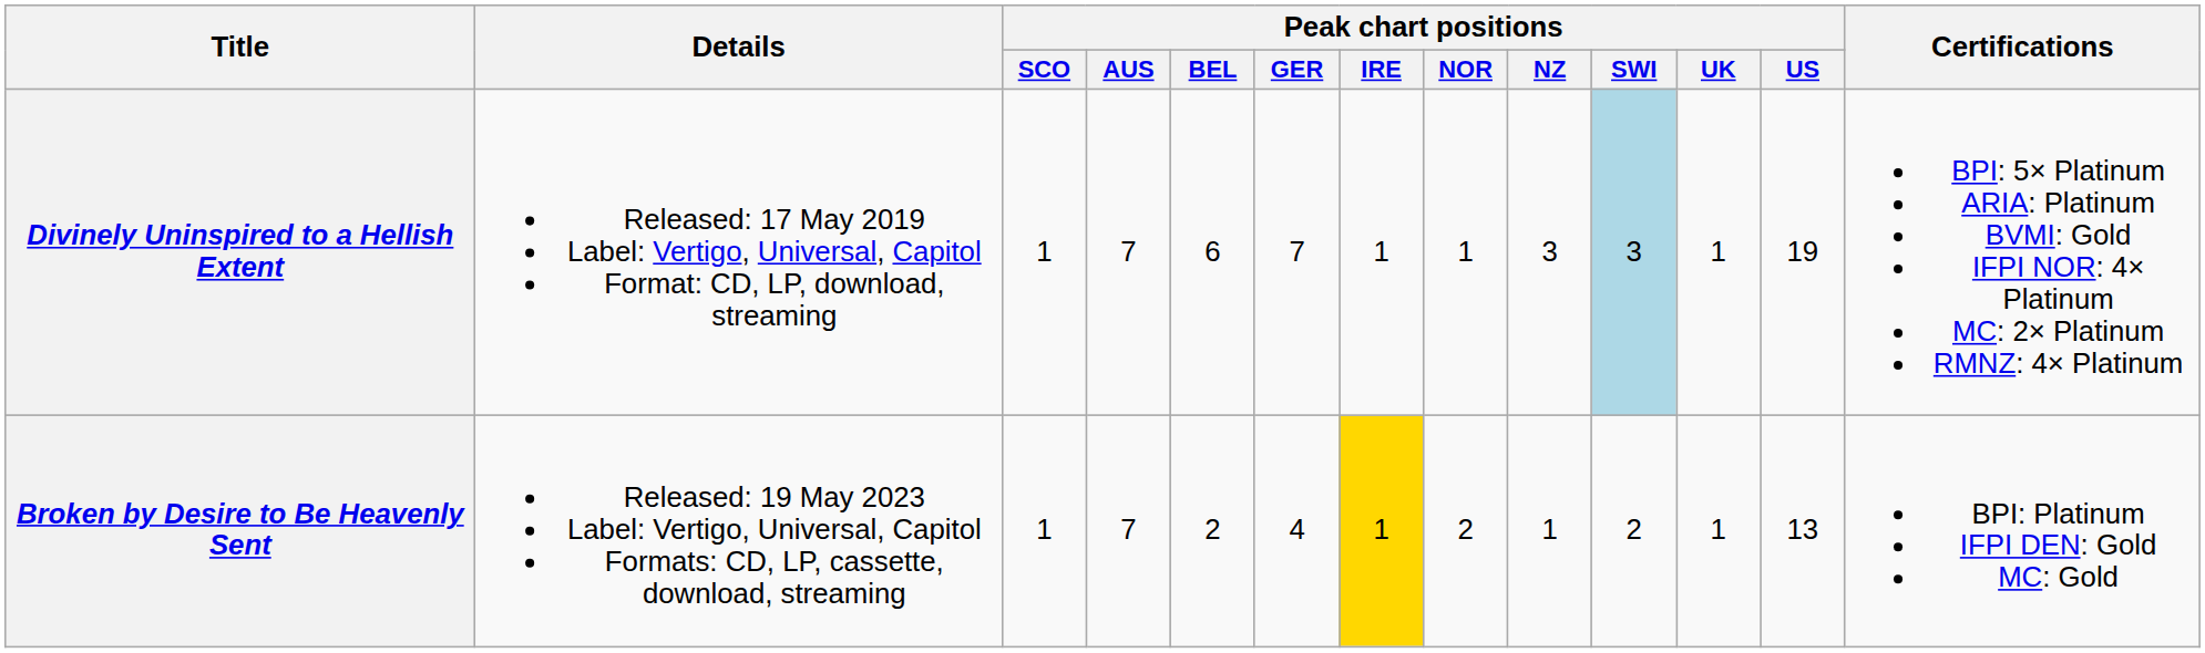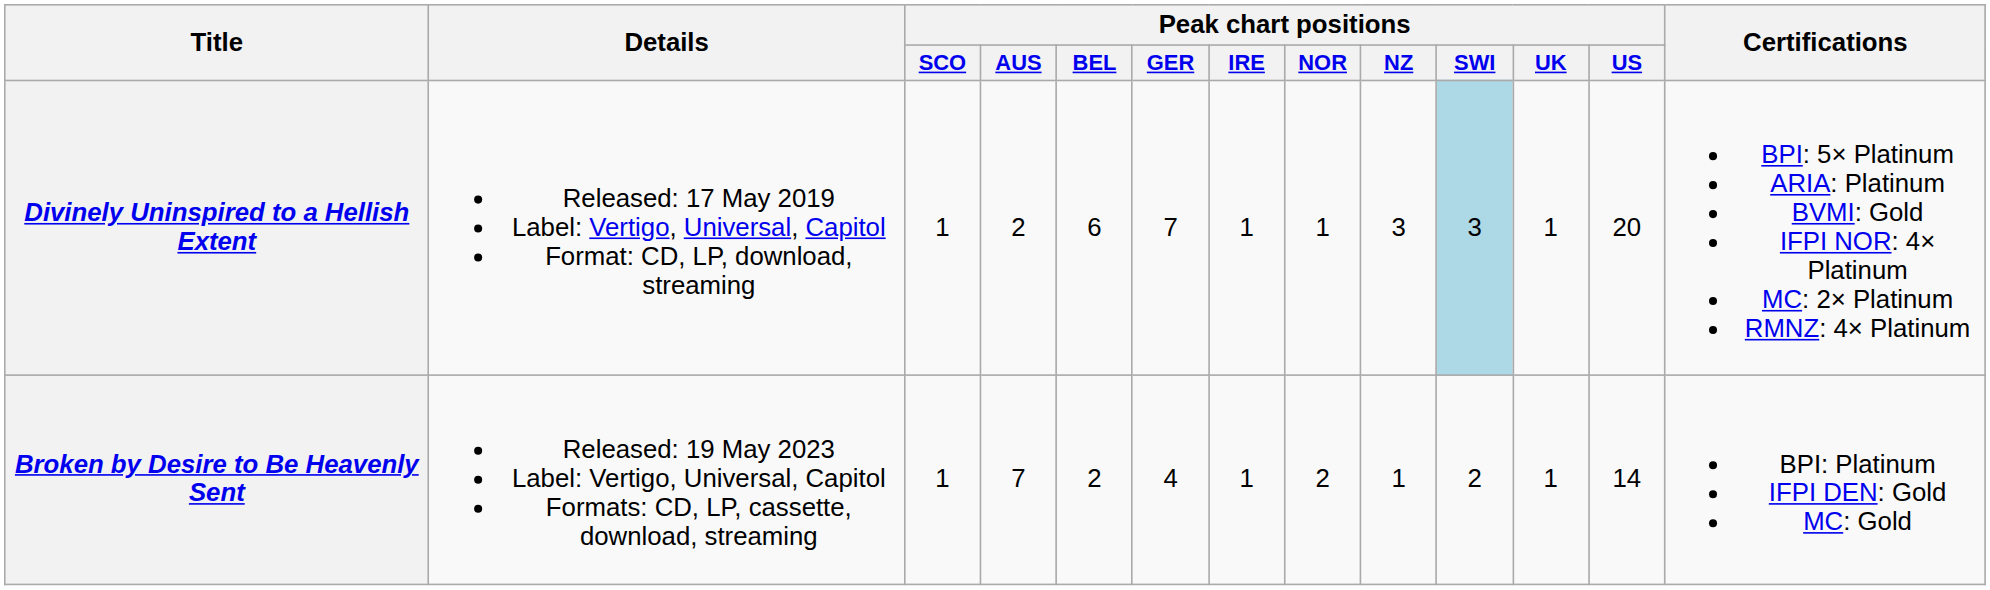 <table class="wikitable plainrowheaders" style="text-align:center;">
 <tr>
 <th scope="col" rowspan="2" style="width:16em;">Title</th>
 <th scope="col" rowspan="2" style="width:18em;">Details</th>
 <th scope="col" colspan="10">Peak chart positions</th>
 <th scope="co1" rowspan="2" style="width:12em;">Certifications</th>
 </tr>
 <tr>
 <th scope="col" style="width:3em;font-size:85%;"><a href='#'>SCO</a><br></th>
 <th scope="co1" style="width:3em;font-size:85%;"><a href='#'>AUS</a><br></th>
 <th scope="col" style="width:3em;font-size:85%;"><a href='#'>BEL</a><br></th>
 <th scope="col" style="width:3em;font-size:85%;"><a href='#'>GER</a><br></th>
 <th scope="col" style="width:3em;font-size:85%;"><a href='#'>IRE</a><br></th>
 <th scope="col" style="width:3em;font-size:85%;"><a href='#'>NOR</a><br></th>
 <th scope="col" style="width:3em;font-size:85%;"><a href='#'>NZ</a><br></th>
 <th scope="col" style="width:3em;font-size:85%;"><a href='#'>SWI</a><br></th>
 <th scope="col" style="width:3em;font-size:85%;"><a href='#'>UK</a><br></th>
 <th scope="col" style="width:3em;font-size:85%;"><a href='#'>US</a><br></th>
 </tr>
 <tr>
 <th scope="row"><em><a href='#'>Divinely Uninspired to a Hellish Extent</a></em></th>
 <td><br><ul><li>Released: 17 May 2019</li><li>Label: <a href='#'>Vertigo</a>, <a href='#'>Universal</a>, <a href='#'>Capitol</a></li><li>Format: CD, LP, download, streaming</li></ul></td>
 <td>1</td>
-<td>7</td>
+<td>2</td>
 <td>6</td>
 <td>7</td>
 <td>1</td>
 <td>1</td>
 <td>3</td>
 <td style="background: lightblue;">3</td>
 <td>1</td>
-<td>19</td>
+<td>20</td>
 <td><br><ul><li><a href='#'>BPI</a>: 5× Platinum</li><li><a href='#'>ARIA</a>: Platinum</li><li><a href='#'>BVMI</a>: Gold</li><li><a href='#'>IFPI NOR</a>: 4× Platinum</li><li><a href='#'>MC</a>: 2× Platinum</li><li><a href='#'>RMNZ</a>: 4× Platinum</li></ul></td>
 </tr>
 <tr>
 <th scope="row"><em><a href='#'>Broken by Desire to Be Heavenly Sent</a></em></th>
 <td><br><ul><li>Released: 19 May 2023</li><li>Label: Vertigo, Universal, Capitol</li><li>Formats: CD, LP, cassette, download, streaming</li></ul></td>
 <td>1</td>
 <td>7</td>
 <td>2</td>
 <td>4</td>
-<td style="background: gold;">1</td>
+<td>1</td>
 <td>2</td>
 <td>1</td>
 <td>2</td>
 <td>1</td>
-<td>13</td>
+<td>14</td>
 <td><br><ul><li>BPI: Platinum</li><li><a href='#'>IFPI DEN</a>: Gold</li><li><a href='#'>MC</a>: Gold</li></ul></td>
 </tr>
 </table>
